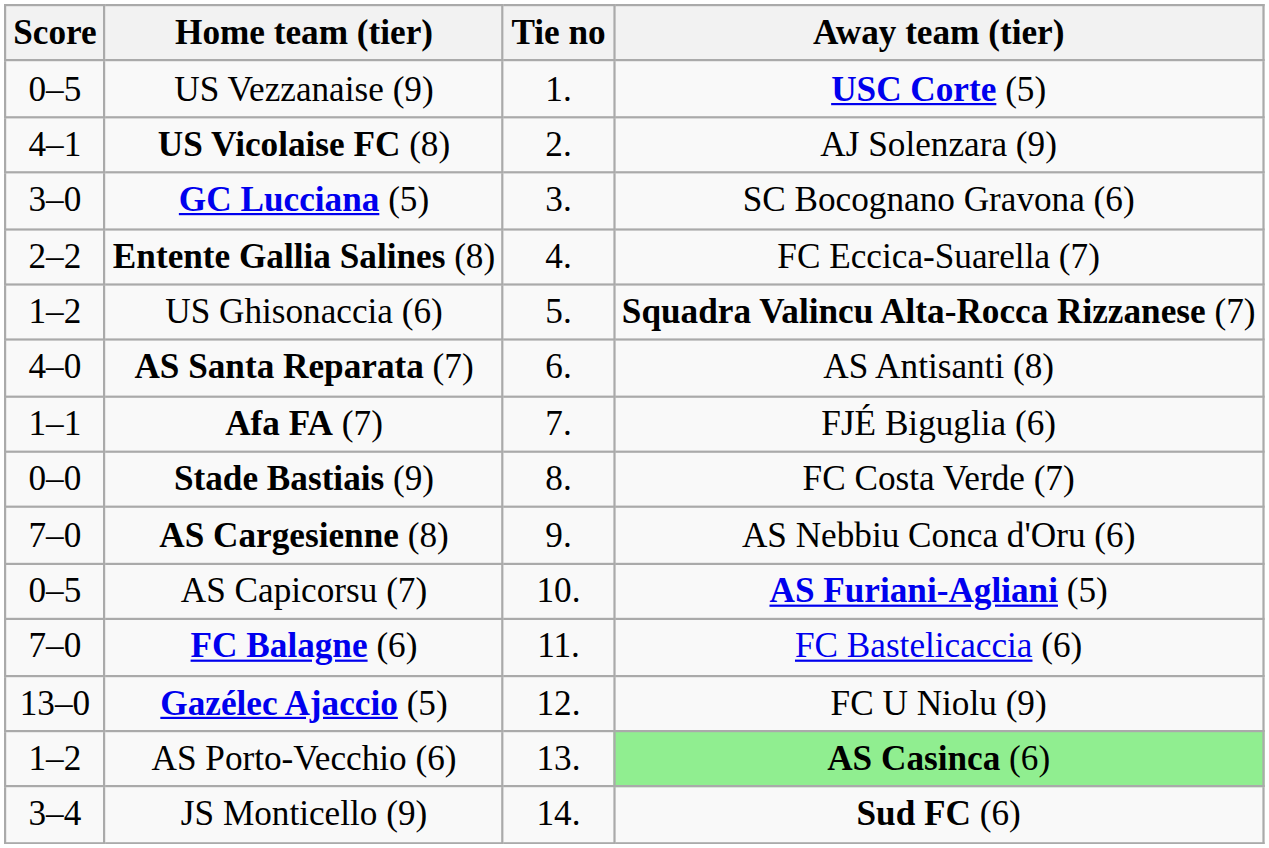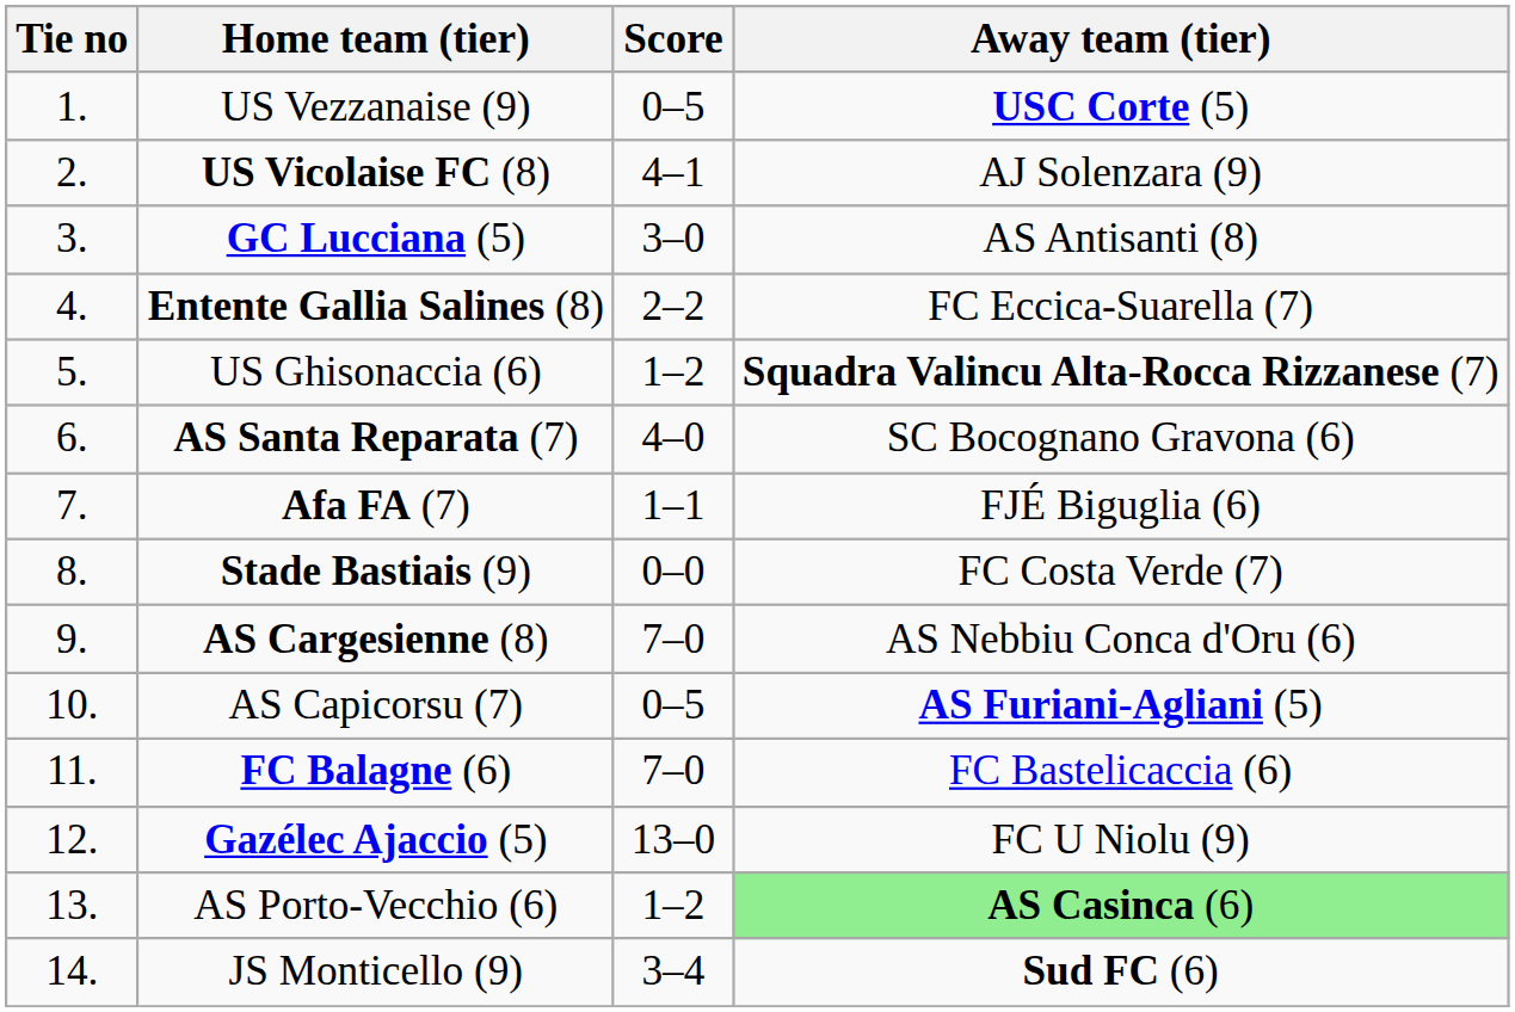 <table class="wikitable" style="text-align: center">
 <tr>
+<th>Tie no</th>
+<th>Home team (tier)</th>
 <th>Score</th>
-<th>Home team (tier)</th>
-<th>Tie no</th>
 <th>Away team (tier)</th>
 </tr>
 <tr>
+<td>1.</td>
+<td>US Vezzanaise (9)</td>
 <td>0–5</td>
-<td>US Vezzanaise (9)</td>
-<td>1.</td>
 <td><strong><a href='#'>USC Corte</a></strong> (5)</td>
 </tr>
 <tr>
+<td>2.</td>
+<td><strong>US Vicolaise FC</strong> (8)</td>
 <td>4–1</td>
-<td><strong>US Vicolaise FC</strong> (8)</td>
-<td>2.</td>
 <td>AJ Solenzara (9)</td>
 </tr>
 <tr>
+<td>3.</td>
+<td><strong><a href='#'>GC Lucciana</a></strong> (5)</td>
 <td>3–0</td>
-<td><strong><a href='#'>GC Lucciana</a></strong> (5)</td>
-<td>3.</td>
+<td>AS Antisanti (8)</td>
+</tr>
+<tr>
+<td>4.</td>
+<td><strong>Entente Gallia Salines</strong> (8)</td>
+<td>2–2 </td>
+<td>FC Eccica-Suarella (7)</td>
+</tr>
+<tr>
+<td>5.</td>
+<td>US Ghisonaccia (6)</td>
+<td>1–2</td>
+<td><strong>Squadra Valincu Alta-Rocca Rizzanese</strong> (7)</td>
+</tr>
+<tr>
+<td>6.</td>
+<td><strong>AS Santa Reparata</strong> (7)</td>
+<td>4–0</td>
 <td>SC Bocognano Gravona (6)</td>
 </tr>
 <tr>
-<td>2–2 </td>
-<td><strong>Entente Gallia Salines</strong> (8)</td>
-<td>4.</td>
-<td>FC Eccica-Suarella (7)</td>
-</tr>
-<tr>
-<td>1–2</td>
-<td>US Ghisonaccia (6)</td>
-<td>5.</td>
-<td><strong>Squadra Valincu Alta-Rocca Rizzanese</strong> (7)</td>
-</tr>
-<tr>
-<td>4–0</td>
-<td><strong>AS Santa Reparata</strong> (7)</td>
-<td>6.</td>
-<td>AS Antisanti (8)</td>
-</tr>
-<tr>
+<td>7.</td>
+<td><strong>Afa FA</strong> (7)</td>
 <td>1–1 </td>
-<td><strong>Afa FA</strong> (7)</td>
-<td>7.</td>
 <td>FJÉ Biguglia (6)</td>
 </tr>
 <tr>
+<td>8.</td>
+<td><strong>Stade Bastiais</strong> (9)</td>
 <td>0–0 </td>
-<td><strong>Stade Bastiais</strong> (9)</td>
-<td>8.</td>
 <td>FC Costa Verde (7)</td>
 </tr>
 <tr>
+<td>9.</td>
+<td><strong>AS Cargesienne</strong> (8)</td>
 <td>7–0</td>
-<td><strong>AS Cargesienne</strong> (8)</td>
-<td>9.</td>
 <td>AS Nebbiu Conca d'Oru (6)</td>
 </tr>
 <tr>
+<td>10.</td>
+<td>AS Capicorsu (7)</td>
 <td>0–5</td>
-<td>AS Capicorsu (7)</td>
-<td>10.</td>
 <td><strong><a href='#'>AS Furiani-Agliani</a></strong> (5)</td>
 </tr>
 <tr>
+<td>11.</td>
+<td><strong><a href='#'>FC Balagne</a></strong> (6)</td>
 <td>7–0</td>
-<td><strong><a href='#'>FC Balagne</a></strong> (6)</td>
-<td>11.</td>
 <td><a href='#'>FC Bastelicaccia</a> (6)</td>
 </tr>
 <tr>
+<td>12.</td>
+<td><strong><a href='#'>Gazélec Ajaccio</a></strong> (5)</td>
 <td>13–0</td>
-<td><strong><a href='#'>Gazélec Ajaccio</a></strong> (5)</td>
-<td>12.</td>
 <td>FC U Niolu (9)</td>
 </tr>
 <tr>
+<td>13.</td>
+<td>AS Porto-Vecchio (6)</td>
 <td>1–2</td>
-<td>AS Porto-Vecchio (6)</td>
-<td>13.</td>
 <td style="background: lightgreen;"><strong>AS Casinca</strong> (6)</td>
 </tr>
 <tr>
+<td>14.</td>
+<td>JS Monticello (9)</td>
 <td>3–4</td>
-<td>JS Monticello (9)</td>
-<td>14.</td>
 <td><strong>Sud FC</strong> (6)</td>
 </tr>
 </table>
